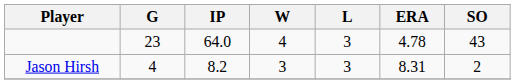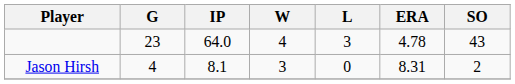 <table class="wikitable sortable">
 <tr>
 <th bgcolor="#DDDDFF" width="16%">Player</th>
 <th bgcolor="#DDDDFF" width="9%">G</th>
 <th bgcolor="#DDDDFF" width="9%">IP</th>
 <th bgcolor="#DDDDFF" width="9%">W</th>
 <th bgcolor="#DDDDFF" width="9%">L</th>
 <th bgcolor="#DDDDFF" width="9%">ERA</th>
 <th bgcolor="#DDDDFF" width="9%">SO</th>
 </tr>
 <tr align="center">
 <td></td>
 <td>23</td>
 <td>64.0</td>
 <td>4</td>
 <td>3</td>
 <td>4.78</td>
 <td>43</td>
 </tr>
 <tr align="center">
 <td><a href='#'>Jason Hirsh</a></td>
 <td>4</td>
-<td>8.2</td>
+<td>8.1</td>
 <td>3</td>
-<td>3</td>
+<td>0</td>
 <td>8.31</td>
 <td>2</td>
 </tr>
 <tr align="center">
 </tr>
 </table>
